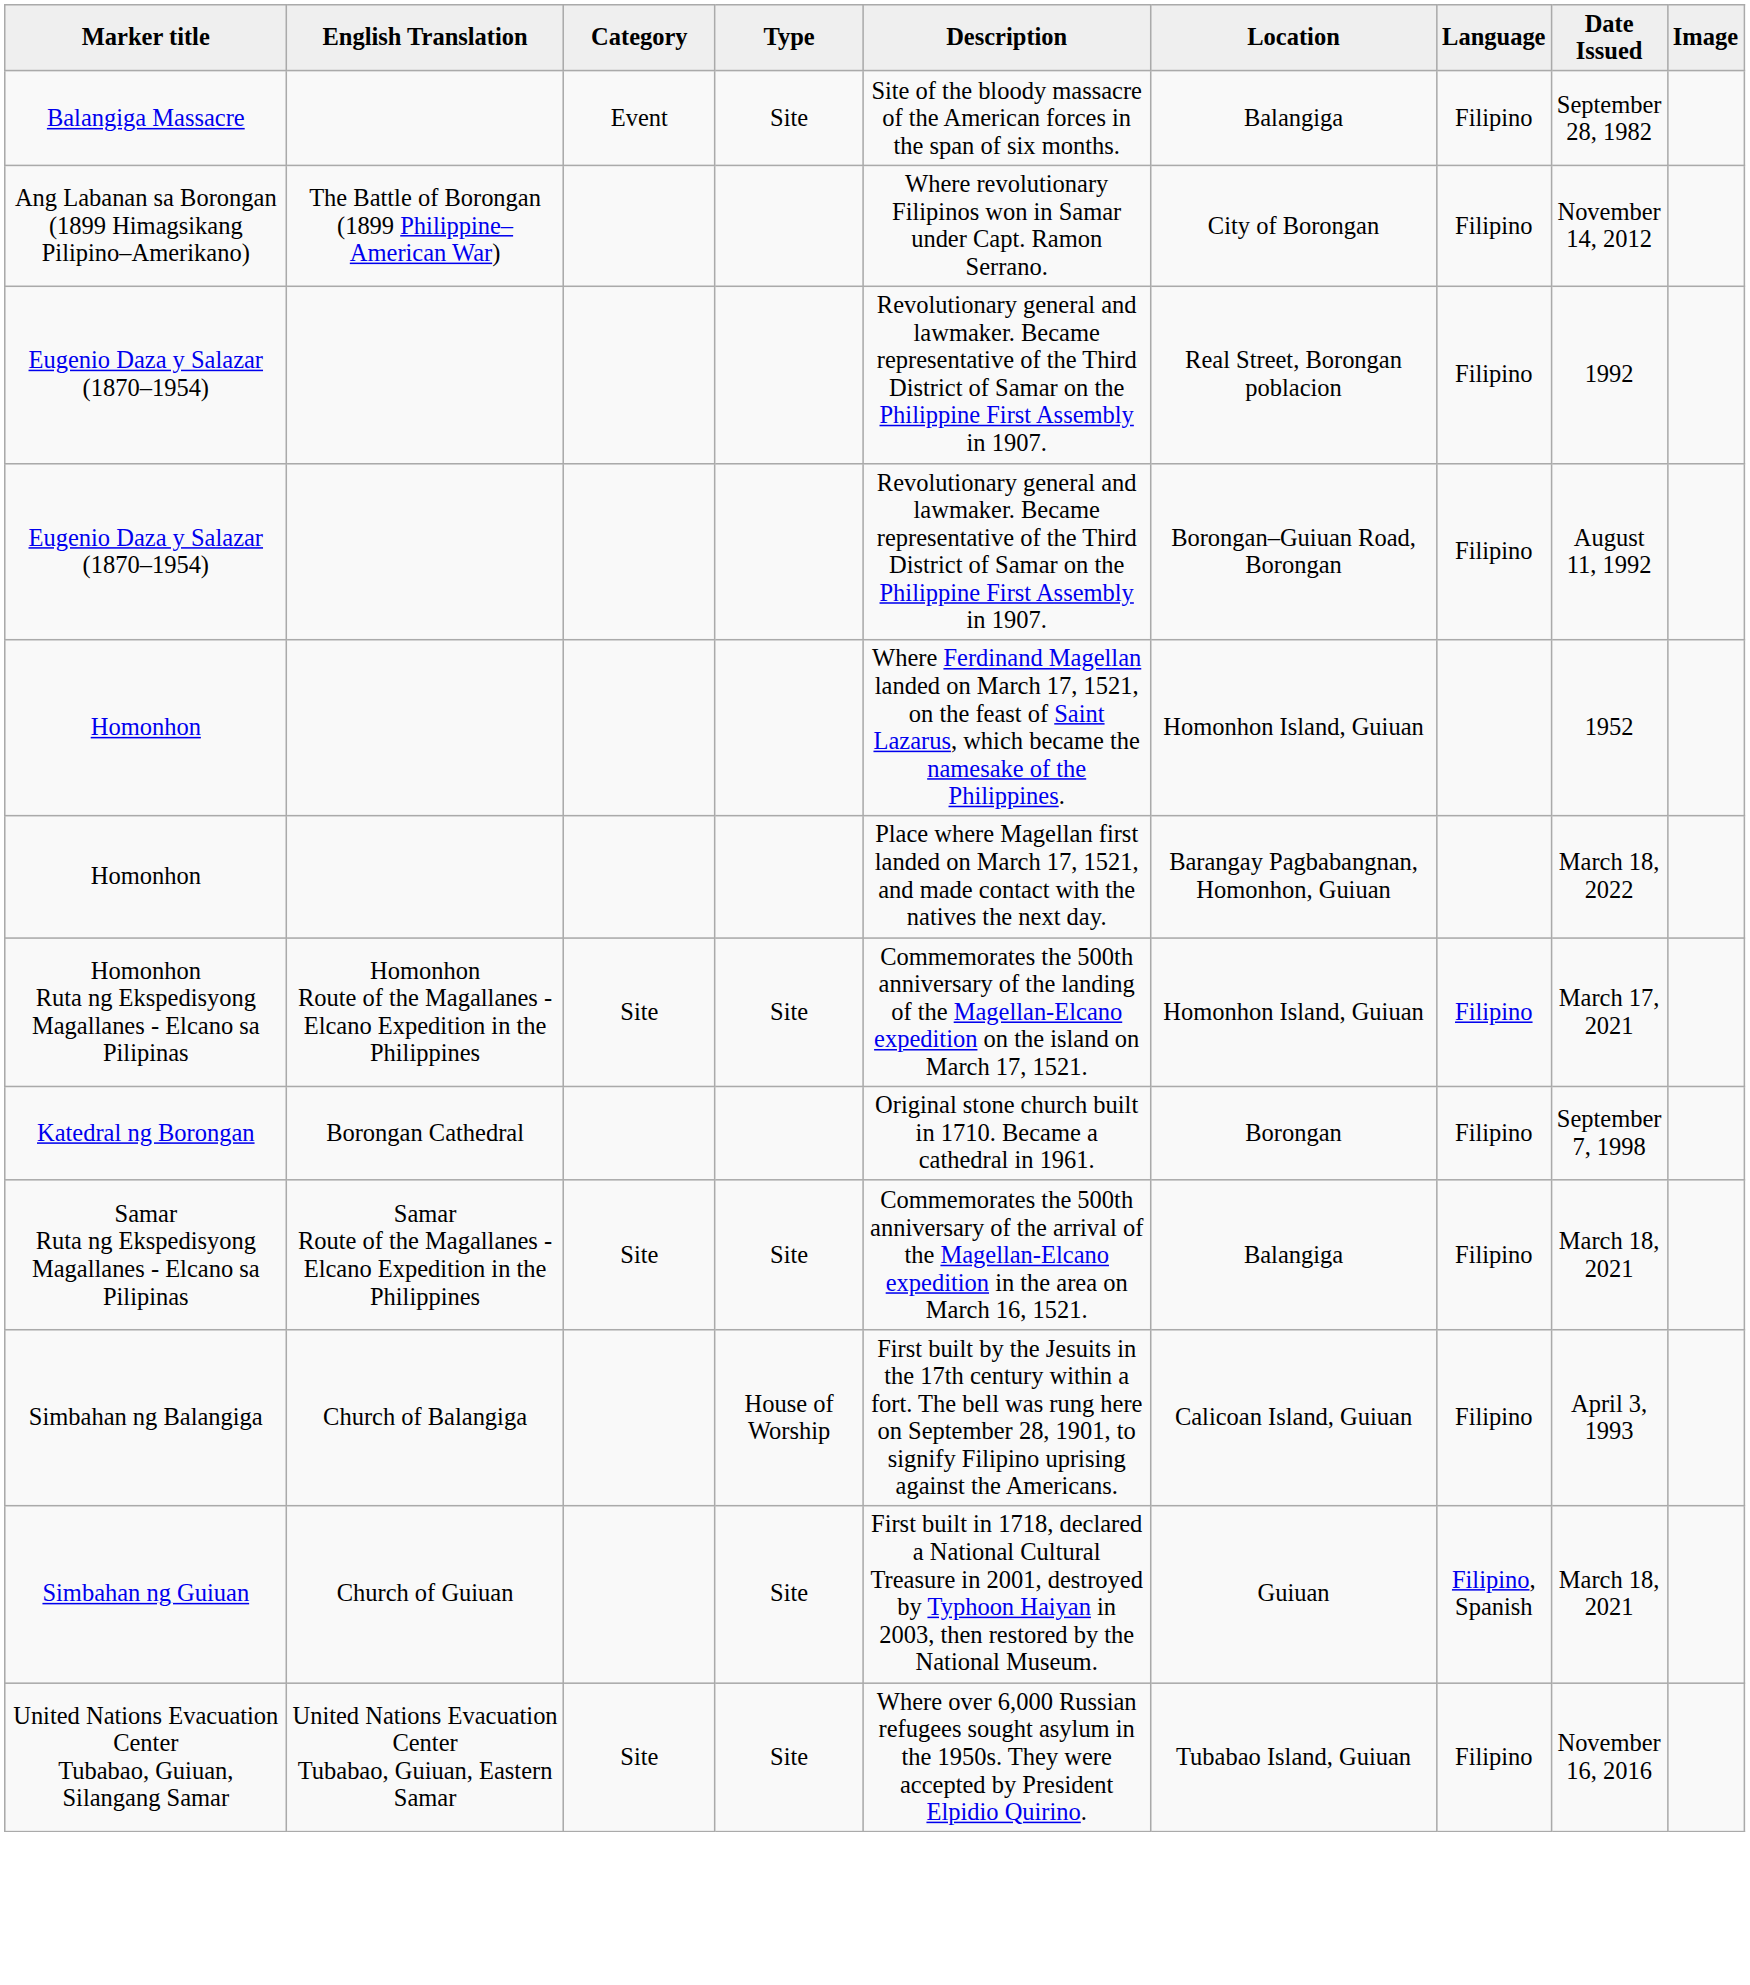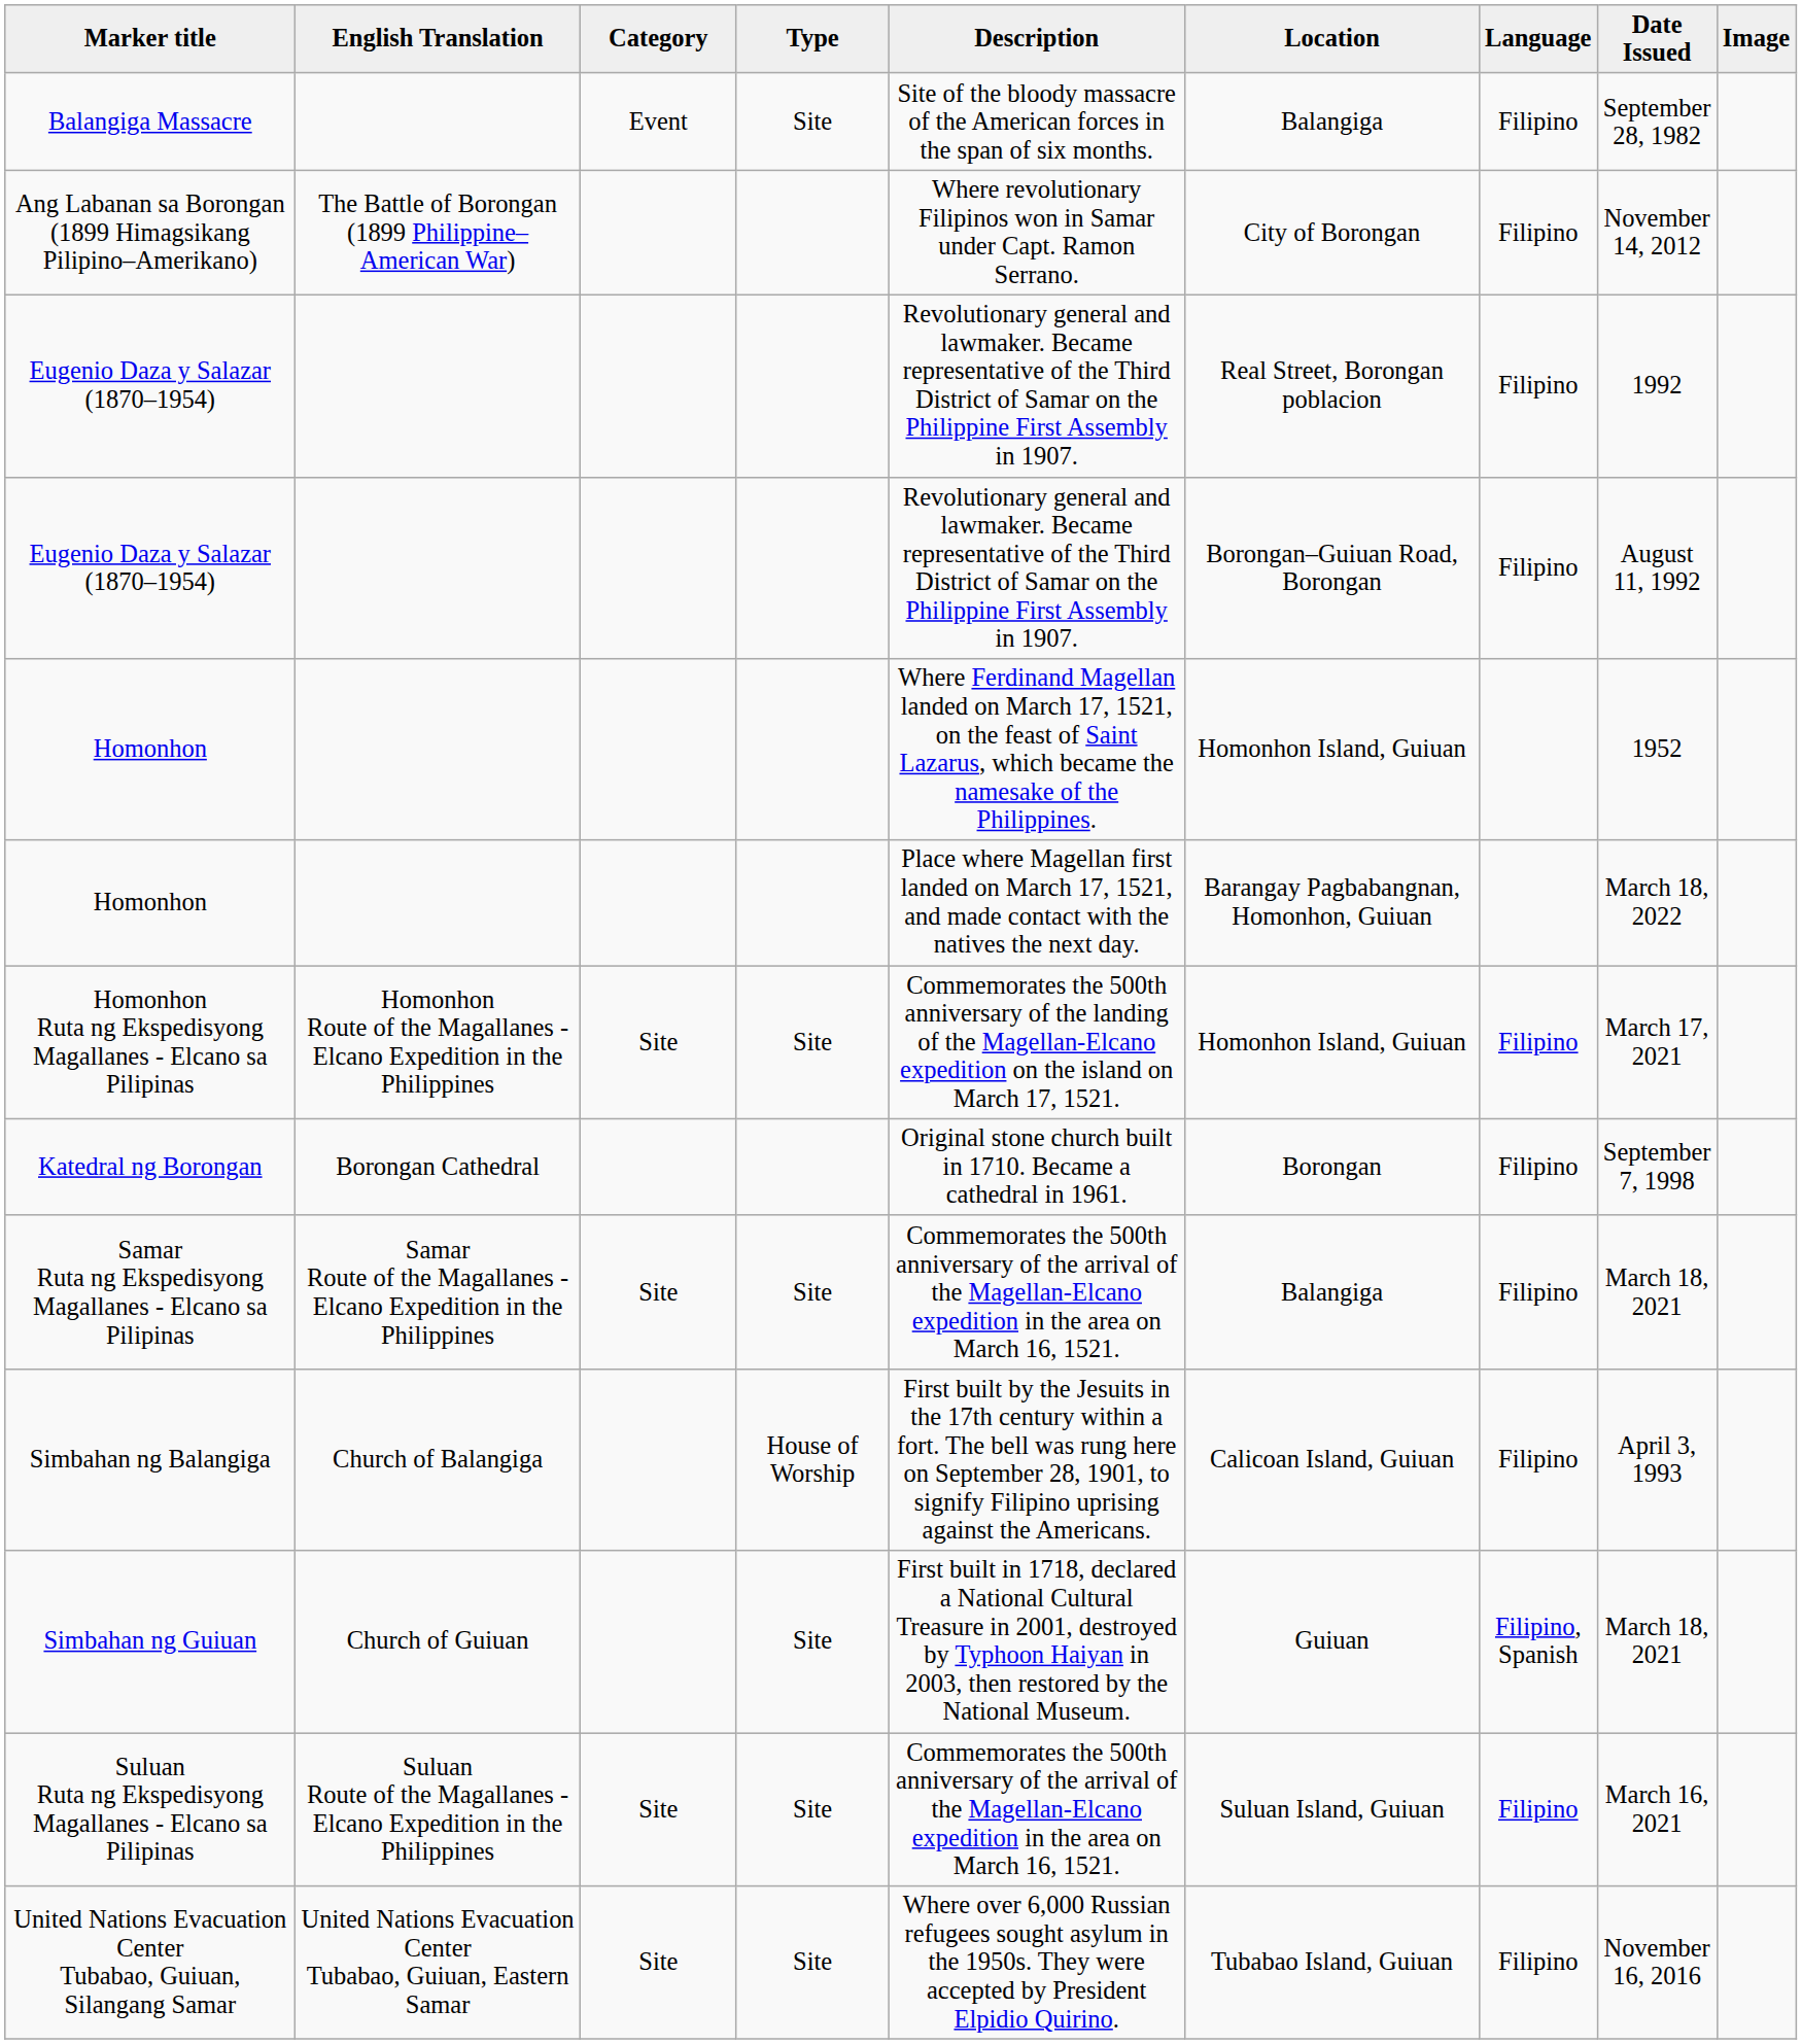 <table class="wikitable" style="width:90%; text-align:center;">
 <tr>
 <th style="width:20%; background:#efefef;">Marker title</th>
 <th style="width:20%; background:#efefef;">English Translation</th>
 <th style="width:10%; background:#efefef;">Category</th>
 <th style="width:10%; background:#efefef;">Type</th>
 <th style="width:20%; background:#efefef;">Description</th>
 <th style="width:20%; background:#efefef;">Location</th>
 <th style="width:10%; background:#efefef;">Language</th>
 <th style="width:10%; background:#efefef;">Date Issued</th>
 <th style="width:10%; background:#efefef;">Image</th>
 </tr>
 <tr>
 <td><a href='#'>Balangiga Massacre</a></td>
 <td></td>
 <td>Event</td>
 <td>Site</td>
 <td>Site of the bloody massacre of the American forces in the span of six months.</td>
 <td>Balangiga</td>
 <td>Filipino</td>
 <td>September 28, 1982</td>
 <td></td>
 </tr>
 <tr>
 <td>Ang Labanan sa Borongan (1899 Himagsikang Pilipino–Amerikano)</td>
 <td>The Battle of Borongan (1899 <a href='#'>Philippine–American War</a>)</td>
 <td></td>
 <td></td>
 <td>Where revolutionary Filipinos won in Samar under Capt. Ramon Serrano.</td>
 <td>City of Borongan</td>
 <td>Filipino</td>
 <td>November 14, 2012</td>
 <td></td>
 </tr>
 <tr>
 <td><a href='#'>Eugenio Daza y Salazar</a><br>(1870–1954)</td>
 <td></td>
 <td></td>
 <td></td>
 <td>Revolutionary general and lawmaker. Became representative of the Third District of Samar on the <a href='#'>Philippine First Assembly</a> in 1907.</td>
 <td>Real Street, Borongan poblacion</td>
 <td>Filipino</td>
 <td>1992</td>
 <td></td>
 </tr>
 <tr>
 <td><a href='#'>Eugenio Daza y Salazar</a><br>(1870–1954)</td>
 <td></td>
 <td></td>
 <td></td>
 <td>Revolutionary general and lawmaker. Became representative of the Third District of Samar on the <a href='#'>Philippine First Assembly</a> in 1907.</td>
 <td>Borongan–Guiuan Road, Borongan</td>
 <td>Filipino</td>
 <td>August 11, 1992</td>
 <td></td>
 </tr>
 <tr>
 <td><a href='#'>Homonhon</a></td>
 <td></td>
 <td></td>
 <td></td>
 <td>Where <a href='#'>Ferdinand Magellan</a> landed on March 17, 1521, on the feast of <a href='#'>Saint Lazarus</a>, which became the <a href='#'>namesake of the Philippines</a>.</td>
 <td>Homonhon Island, Guiuan</td>
 <td></td>
 <td>1952</td>
 <td></td>
 </tr>
 <tr>
 <td>Homonhon</td>
 <td></td>
 <td></td>
 <td></td>
 <td>Place where Magellan first landed on March 17, 1521, and made contact with the natives the next day.</td>
 <td>Barangay Pagbabangnan, Homonhon, Guiuan</td>
 <td></td>
 <td>March 18, 2022</td>
 <td></td>
 </tr>
 <tr>
 <td>Homonhon<br>Ruta ng Ekspedisyong Magallanes - Elcano sa Pilipinas</td>
 <td>Homonhon<br>Route of the Magallanes - Elcano Expedition in the Philippines</td>
 <td>Site</td>
 <td>Site</td>
 <td>Commemorates the 500th anniversary of the landing of the <a href='#'>Magellan-Elcano expedition</a> on the island on March 17, 1521.</td>
 <td>Homonhon Island, Guiuan</td>
 <td><a href='#'>Filipino</a></td>
 <td>March 17, 2021</td>
 <td></td>
 </tr>
 <tr>
 <td><a href='#'>Katedral ng Borongan</a></td>
 <td>Borongan Cathedral</td>
 <td></td>
 <td></td>
 <td>Original stone church built in 1710. Became a cathedral in 1961.</td>
 <td>Borongan</td>
 <td>Filipino</td>
 <td>September 7, 1998</td>
 <td></td>
 </tr>
 <tr>
 <td>Samar<br>Ruta ng Ekspedisyong Magallanes - Elcano sa Pilipinas</td>
 <td>Samar<br>Route of the Magallanes - Elcano Expedition in the Philippines</td>
 <td>Site</td>
 <td>Site</td>
 <td>Commemorates the 500th anniversary of the arrival of the <a href='#'>Magellan-Elcano expedition</a> in the area on March 16, 1521.</td>
 <td>Balangiga</td>
 <td>Filipino</td>
 <td>March 18, 2021</td>
 <td></td>
 </tr>
 <tr>
 <td>Simbahan ng Balangiga</td>
 <td>Church of Balangiga</td>
 <td></td>
 <td>House of Worship</td>
 <td>First built by the Jesuits in the 17th century within a fort. The bell was rung here on September 28, 1901, to signify Filipino uprising against the Americans.</td>
 <td>Calicoan Island, Guiuan</td>
 <td>Filipino</td>
 <td>April 3, 1993</td>
 <td></td>
 </tr>
 <tr>
 <td><a href='#'>Simbahan ng Guiuan</a></td>
 <td>Church of Guiuan</td>
 <td></td>
 <td>Site</td>
 <td>First built in 1718, declared a National Cultural Treasure in 2001, destroyed by <a href='#'>Typhoon Haiyan</a> in 2003, then restored by the National Museum.</td>
 <td>Guiuan</td>
 <td><a href='#'>Filipino</a>, Spanish</td>
 <td>March 18, 2021</td>
 <td></td>
 </tr>
 <tr>
+<td>Suluan<br>Ruta ng Ekspedisyong Magallanes - Elcano sa Pilipinas</td>
+<td>Suluan<br>Route of the Magallanes - Elcano Expedition in the Philippines</td>
+<td>Site</td>
+<td>Site</td>
+<td>Commemorates the 500th anniversary of the arrival of the <a href='#'>Magellan-Elcano expedition</a> in the area on March 16, 1521.</td>
+<td>Suluan Island, Guiuan</td>
+<td><a href='#'>Filipino</a></td>
+<td>March 16, 2021</td>
+<td></td>
+</tr>
+<tr>
 <td>United Nations Evacuation Center<br>Tubabao, Guiuan, Silangang Samar</td>
 <td>United Nations Evacuation Center<br>Tubabao, Guiuan, Eastern Samar</td>
 <td>Site</td>
 <td>Site</td>
 <td>Where over 6,000 Russian refugees sought asylum in the 1950s. They were accepted by President <a href='#'>Elpidio Quirino</a>.</td>
 <td>Tubabao Island, Guiuan</td>
 <td>Filipino</td>
 <td>November 16, 2016</td>
 <td></td>
 </tr>
 </table>
